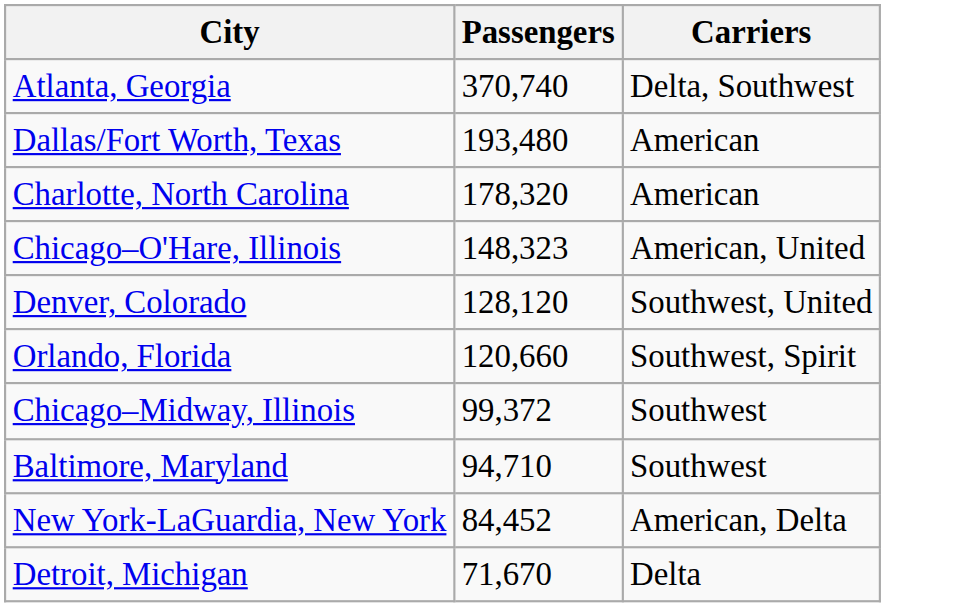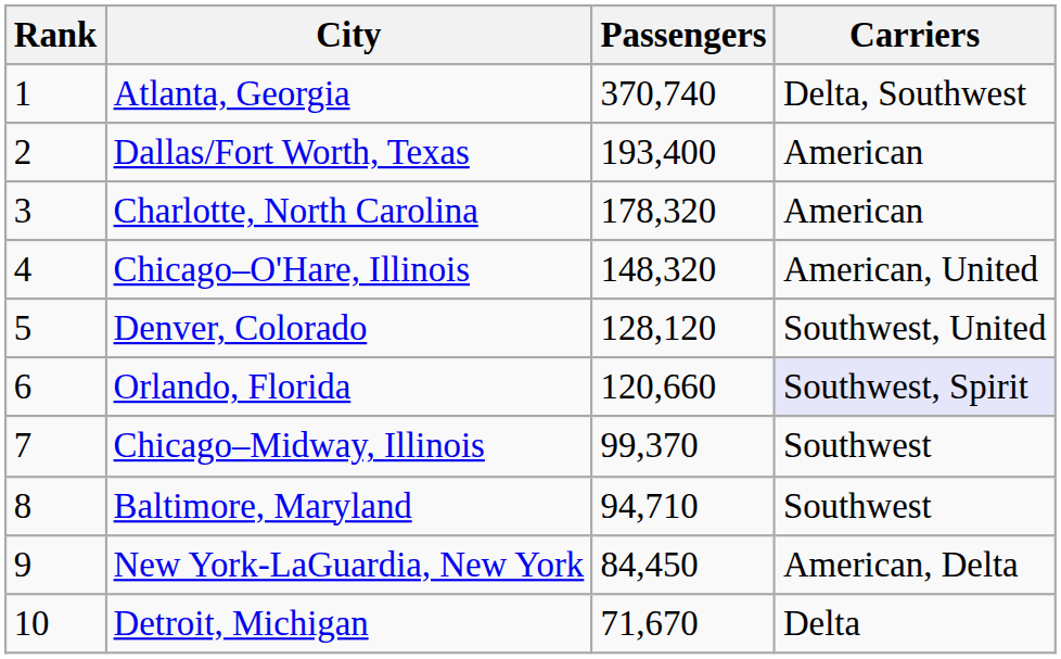 <table class="wikitable sortable" style="font-size: 95%">
 <tr>
+<th>Rank</th>
 <th>City</th>
 <th>Passengers</th>
 <th>Carriers</th>
 </tr>
 <tr>
+<td>1</td>
 <td><a href='#'>Atlanta, Georgia</a></td>
 <td>370,740</td>
 <td>Delta, Southwest</td>
 </tr>
 <tr>
+<td>2</td>
 <td><a href='#'>Dallas/Fort Worth, Texas</a></td>
-<td>193,480</td>
+<td>193,400</td>
 <td>American</td>
 </tr>
 <tr>
+<td>3</td>
 <td><a href='#'>Charlotte, North Carolina</a></td>
 <td>178,320</td>
 <td>American</td>
 </tr>
 <tr>
+<td>4</td>
 <td><a href='#'>Chicago–O'Hare, Illinois</a></td>
-<td>148,323</td>
+<td>148,320</td>
 <td>American, United</td>
 </tr>
 <tr>
+<td>5</td>
 <td><a href='#'>Denver, Colorado</a></td>
 <td>128,120</td>
 <td>Southwest, United</td>
 </tr>
 <tr>
+<td>6</td>
 <td><a href='#'>Orlando, Florida</a></td>
 <td>120,660</td>
-<td>Southwest, Spirit</td>
+<td style="background: lavender;">Southwest, Spirit</td>
 </tr>
 <tr>
+<td>7</td>
 <td><a href='#'>Chicago–Midway, Illinois</a></td>
-<td>99,372</td>
+<td>99,370</td>
 <td>Southwest</td>
 </tr>
 <tr>
+<td>8</td>
 <td><a href='#'>Baltimore, Maryland</a></td>
 <td>94,710</td>
 <td>Southwest</td>
 </tr>
 <tr>
+<td>9</td>
 <td><a href='#'>New York-LaGuardia, New York</a></td>
-<td>84,452</td>
+<td>84,450</td>
 <td>American, Delta</td>
 </tr>
 <tr>
+<td>10</td>
 <td><a href='#'>Detroit, Michigan</a></td>
 <td>71,670</td>
 <td>Delta</td>
 </tr>
 </table>
